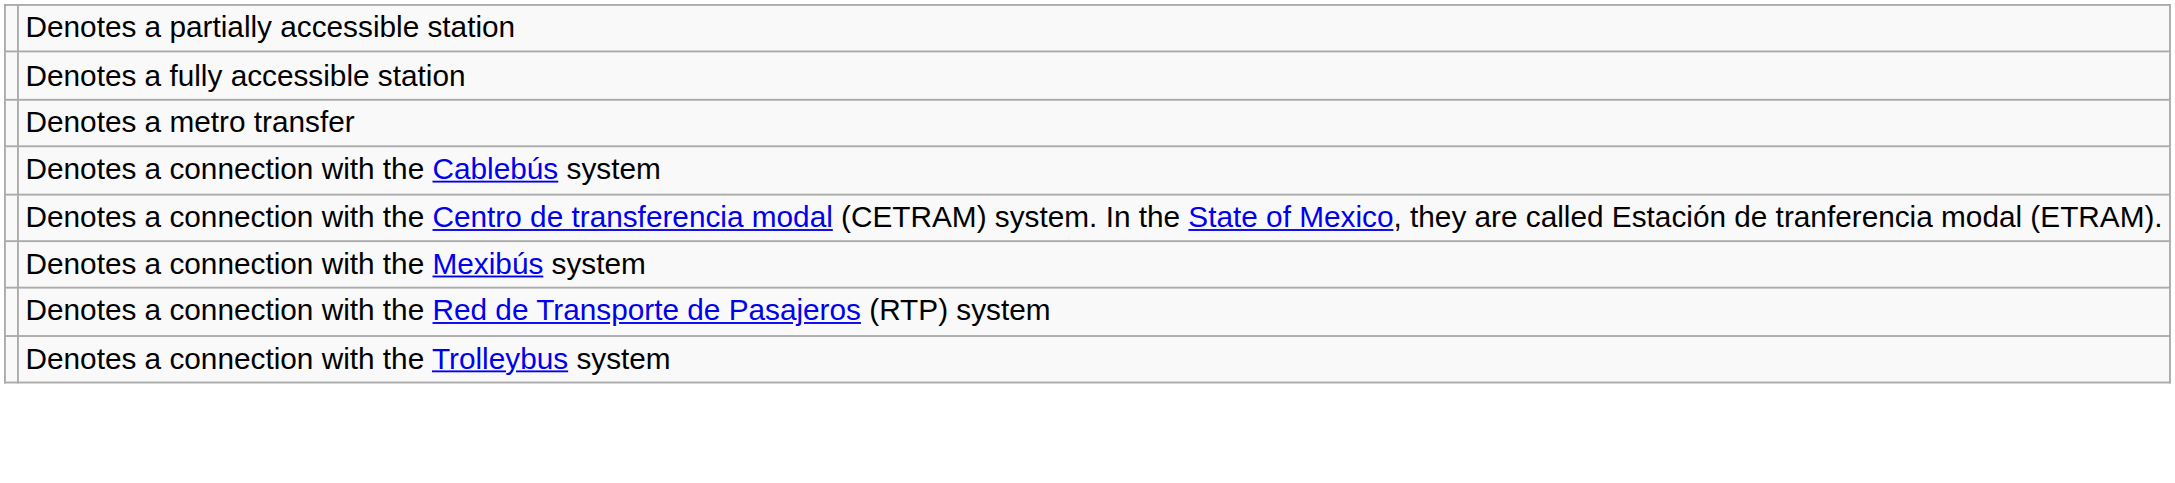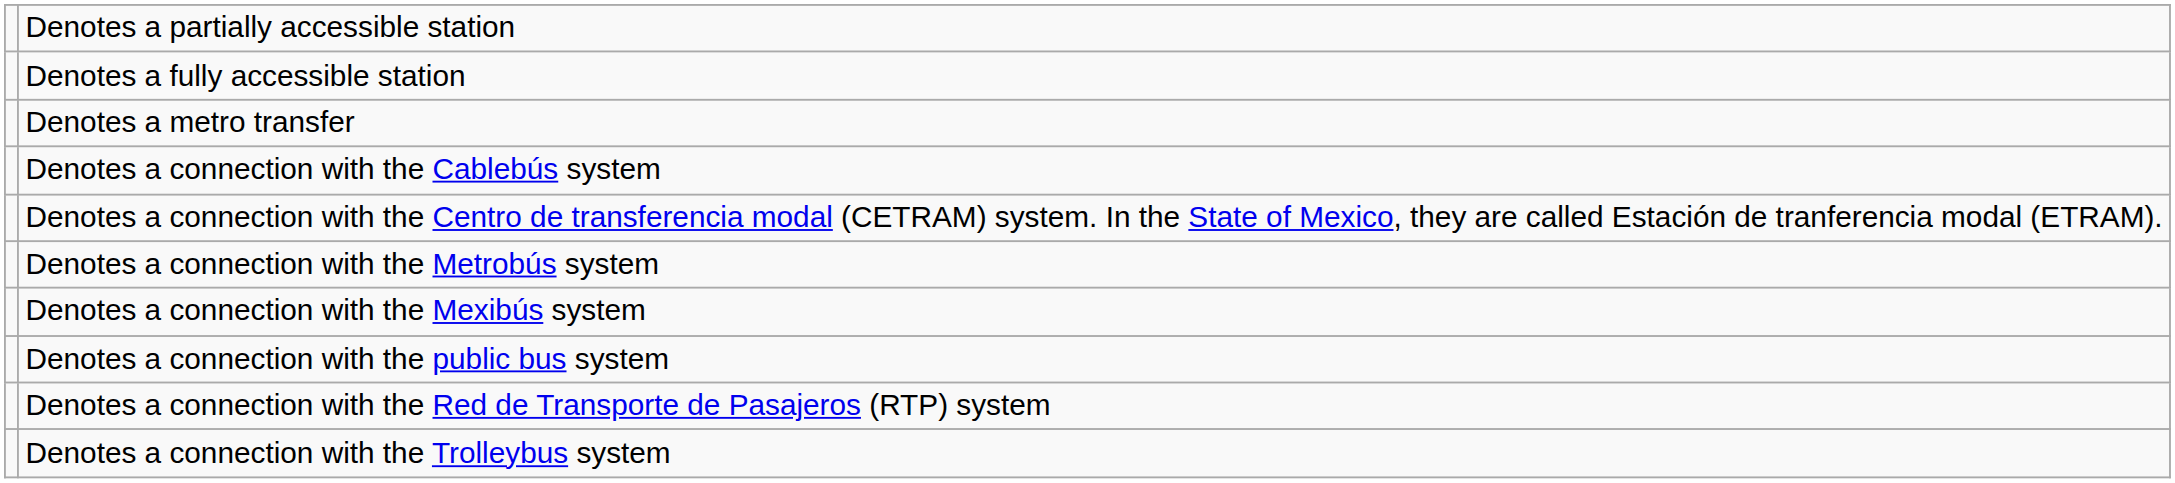 <table class="wikitable">
 <tr>
 <td> </td>
 <td>Denotes a partially accessible station</td>
 </tr>
 <tr>
 <td> </td>
 <td>Denotes a fully accessible station</td>
 </tr>
 <tr>
 <td></td>
 <td>Denotes a metro transfer</td>
 </tr>
 <tr>
 <td></td>
 <td>Denotes a connection with the <a href='#'>Cablebús</a> system</td>
 </tr>
 <tr>
 <td></td>
 <td>Denotes a connection with the <a href='#'>Centro de transferencia modal</a> (CETRAM) system. In the <a href='#'>State of Mexico</a>, they are called Estación de tranferencia modal (ETRAM).</td>
 </tr>
 <tr>
 <td></td>
+<td>Denotes a connection with the <a href='#'>Metrobús</a> system</td>
+</tr>
+<tr>
+<td></td>
 <td>Denotes a connection with the <a href='#'>Mexibús</a> system</td>
+</tr>
+<tr>
+<td></td>
+<td>Denotes a connection with the <a href='#'>public bus</a> system</td>
 </tr>
 <tr>
 <td></td>
 <td>Denotes a connection with the <a href='#'>Red de Transporte de Pasajeros</a> (RTP) system</td>
 </tr>
 <tr>
 <td></td>
 <td>Denotes a connection with the <a href='#'>Trolleybus</a> system</td>
 </tr>
 </table>
